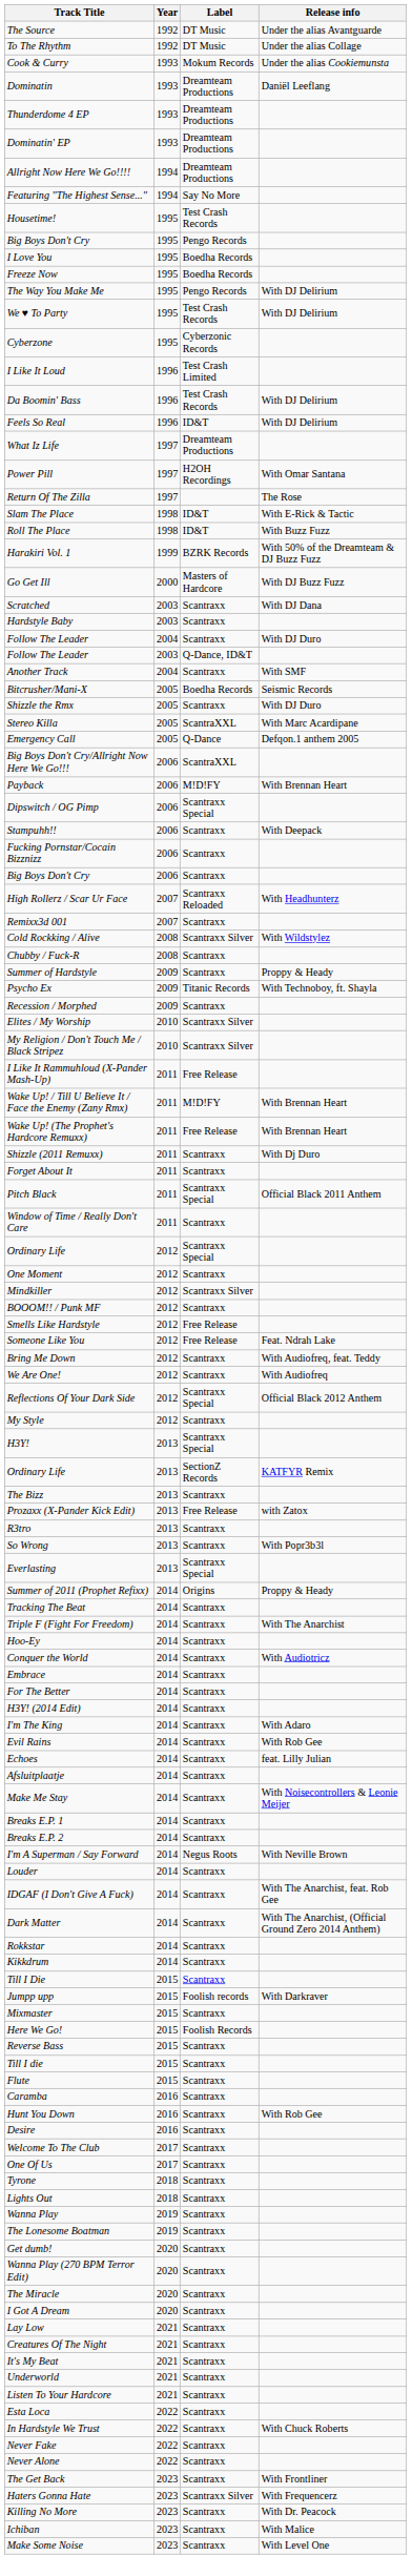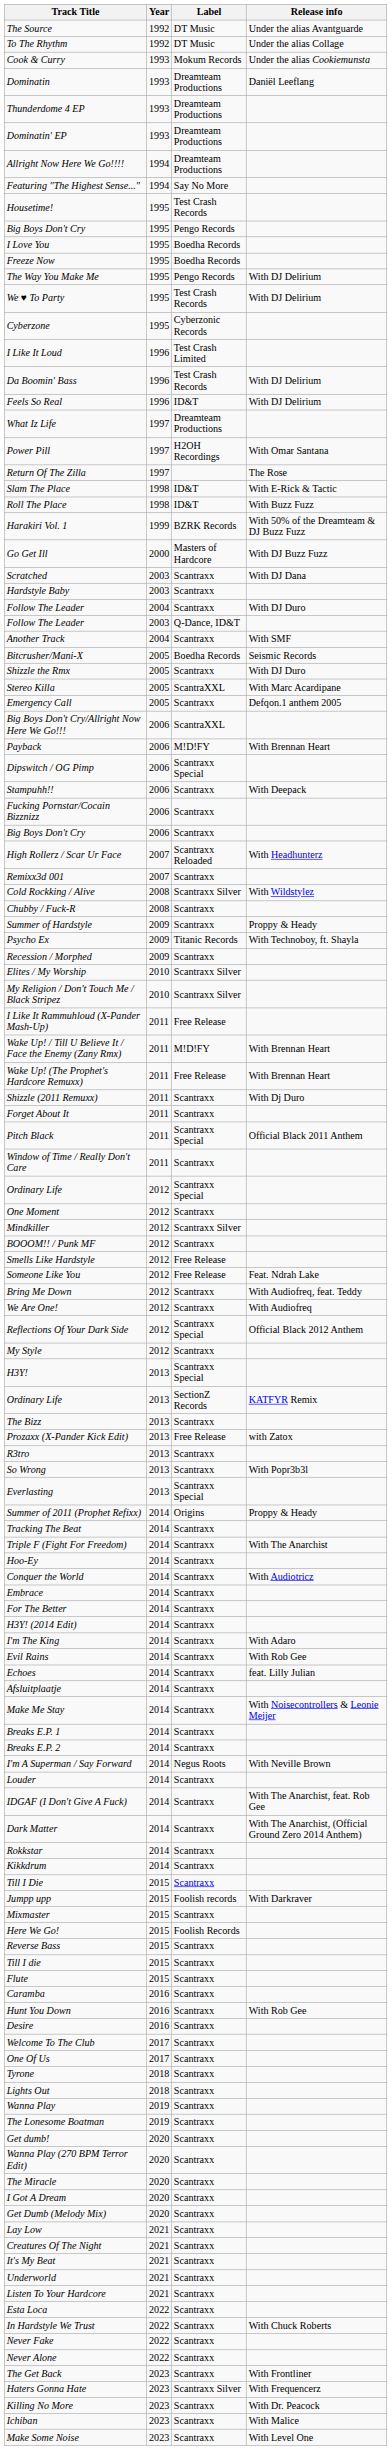 <table class="wikitable">
 <tr>
 <th>Track Title</th>
 <th>Year</th>
 <th>Label</th>
 <th>Release info</th>
 </tr>
 <tr>
 <td><em>The Source</em></td>
 <td>1992</td>
 <td>DT Music</td>
 <td>Under the alias Avantguarde</td>
 </tr>
 <tr>
 <td><em>To The Rhythm</em></td>
 <td>1992</td>
 <td>DT Music</td>
 <td>Under the alias Collage</td>
 </tr>
 <tr>
 <td><em>Cook & Curry</em></td>
 <td>1993</td>
 <td>Mokum Records</td>
 <td>Under the alias <em>Cookiemunsta</em></td>
 </tr>
 <tr>
 <td><em>Dominatin</em></td>
 <td>1993</td>
 <td>Dreamteam Productions</td>
 <td>Daniël Leeflang</td>
 </tr>
 <tr>
 <td><em>Thunderdome 4 EP</em></td>
 <td>1993</td>
 <td>Dreamteam Productions</td>
 <td></td>
 </tr>
 <tr>
 <td><em>Dominatin' EP</em></td>
 <td>1993</td>
 <td>Dreamteam Productions</td>
 <td></td>
 </tr>
 <tr>
 <td><em>Allright Now Here We Go!!!!</em></td>
 <td>1994</td>
 <td>Dreamteam Productions</td>
 <td></td>
 </tr>
 <tr>
 <td><em>Featuring "The Highest Sense..."</em></td>
 <td>1994</td>
 <td>Say No More</td>
 <td></td>
 </tr>
 <tr>
 <td><em>Housetime!</em></td>
 <td>1995</td>
 <td>Test Crash Records</td>
 <td></td>
 </tr>
 <tr>
 <td><em>Big Boys Don't Cry</em></td>
 <td>1995</td>
 <td>Pengo Records</td>
 <td></td>
 </tr>
 <tr>
 <td><em>I Love You</em></td>
 <td>1995</td>
 <td>Boedha Records</td>
 <td></td>
 </tr>
 <tr>
 <td><em>Freeze Now</em></td>
 <td>1995</td>
 <td>Boedha Records</td>
 <td></td>
 </tr>
 <tr>
 <td><em>The Way You Make Me</em></td>
 <td>1995</td>
 <td>Pengo Records</td>
 <td>With DJ Delirium</td>
 </tr>
 <tr>
 <td><em>We ♥ To Party</em></td>
 <td>1995</td>
 <td>Test Crash Records</td>
 <td>With DJ Delirium</td>
 </tr>
 <tr>
 <td><em>Cyberzone</em></td>
 <td>1995</td>
 <td>Cyberzonic Records</td>
 <td></td>
 </tr>
 <tr>
 <td><em>I Like It Loud</em></td>
 <td>1996</td>
 <td>Test Crash Limited</td>
 <td></td>
 </tr>
 <tr>
 <td><em>Da Boomin' Bass</em></td>
 <td>1996</td>
 <td>Test Crash Records</td>
 <td>With DJ Delirium</td>
 </tr>
 <tr>
 <td><em>Feels So Real</em></td>
 <td>1996</td>
 <td>ID&T</td>
 <td>With DJ Delirium</td>
 </tr>
 <tr>
 <td><em>What Iz Life</em></td>
 <td>1997</td>
 <td>Dreamteam Productions</td>
 <td></td>
 </tr>
 <tr>
 <td><em>Power Pill</em></td>
 <td>1997</td>
 <td>H2OH Recordings</td>
 <td>With Omar Santana</td>
 </tr>
 <tr>
 <td><em>Return Of The Zilla</em></td>
 <td>1997</td>
 <td></td>
 <td>The Rose</td>
 </tr>
 <tr>
 <td><em>Slam The Place</em></td>
 <td>1998</td>
 <td>ID&T</td>
 <td>With E-Rick & Tactic</td>
 </tr>
 <tr>
 <td><em>Roll The Place</em></td>
 <td>1998</td>
 <td>ID&T</td>
 <td>With Buzz Fuzz</td>
 </tr>
 <tr>
 <td><em>Harakiri Vol. 1</em></td>
 <td>1999</td>
 <td>BZRK Records</td>
 <td>With 50% of the Dreamteam & DJ Buzz Fuzz</td>
 </tr>
 <tr>
 <td><em>Go Get Ill</em></td>
 <td>2000</td>
 <td>Masters of Hardcore</td>
 <td>With DJ Buzz Fuzz</td>
 </tr>
 <tr>
 <td><em>Scratched</em></td>
 <td>2003</td>
 <td>Scantraxx</td>
 <td>With DJ Dana</td>
 </tr>
 <tr>
 <td><em>Hardstyle Baby</em></td>
 <td>2003</td>
 <td>Scantraxx</td>
 <td></td>
 </tr>
 <tr>
 <td><em>Follow The Leader</em></td>
 <td>2004</td>
 <td>Scantraxx</td>
 <td>With DJ Duro</td>
 </tr>
 <tr>
 <td><em>Follow The Leader</em></td>
 <td>2003</td>
 <td>Q-Dance, ID&T</td>
 <td></td>
 </tr>
 <tr>
 <td><em>Another Track</em></td>
 <td>2004</td>
 <td>Scantraxx</td>
 <td>With SMF</td>
 </tr>
 <tr>
 <td><em>Bitcrusher/Mani-X</em></td>
 <td>2005</td>
 <td>Boedha Records</td>
 <td>Seismic Records</td>
 </tr>
 <tr>
 <td><em>Shizzle the Rmx</em></td>
 <td>2005</td>
 <td>Scantraxx</td>
 <td>With DJ Duro</td>
 </tr>
 <tr>
 <td><em>Stereo Killa</em></td>
 <td>2005</td>
 <td>ScantraXXL</td>
 <td>With Marc Acardipane</td>
 </tr>
 <tr>
 <td><em>Emergency Call</em></td>
 <td>2005</td>
-<td>Q-Dance</td>
+<td>Scantraxx</td>
 <td>Defqon.1 anthem 2005</td>
 </tr>
 <tr>
 <td><em>Big Boys Don't Cry/Allright Now Here We Go!!!</em></td>
 <td>2006</td>
 <td>ScantraXXL</td>
 <td></td>
 </tr>
 <tr>
 <td><em>Payback</em></td>
 <td>2006</td>
 <td>M!D!FY</td>
 <td>With Brennan Heart</td>
 </tr>
 <tr>
 <td><em>Dipswitch / OG Pimp</em></td>
 <td>2006</td>
 <td>Scantraxx Special</td>
 <td></td>
 </tr>
 <tr>
 <td><em>Stampuhh!!</em></td>
 <td>2006</td>
 <td>Scantraxx</td>
 <td>With Deepack</td>
 </tr>
 <tr>
 <td><em>Fucking Pornstar/Cocain Bizznizz</em></td>
 <td>2006</td>
 <td>Scantraxx</td>
 <td></td>
 </tr>
 <tr>
 <td><em>Big Boys Don't Cry</em></td>
 <td>2006</td>
 <td>Scantraxx</td>
 <td></td>
 </tr>
 <tr>
 <td><em>High Rollerz / Scar Ur Face</em></td>
 <td>2007</td>
 <td>Scantraxx Reloaded</td>
 <td>With <a href='#'>Headhunterz</a></td>
 </tr>
 <tr>
 <td><em>Remixx3d 001</em></td>
 <td>2007</td>
 <td>Scantraxx</td>
 <td></td>
 </tr>
 <tr>
 <td><em>Cold Rockking / Alive</em></td>
 <td>2008</td>
 <td>Scantraxx Silver</td>
 <td>With <a href='#'>Wildstylez</a></td>
 </tr>
 <tr>
 <td><em>Chubby / Fuck-R</em></td>
 <td>2008</td>
 <td>Scantraxx</td>
 <td></td>
 </tr>
 <tr>
 <td><em>Summer of Hardstyle</em></td>
 <td>2009</td>
 <td>Scantraxx</td>
 <td>Proppy & Heady</td>
 </tr>
 <tr>
 <td><em>Psycho Ex</em></td>
 <td>2009</td>
 <td>Titanic Records</td>
 <td>With Technoboy, ft. Shayla</td>
 </tr>
 <tr>
 <td><em>Recession / Morphed</em></td>
 <td>2009</td>
 <td>Scantraxx</td>
 <td></td>
 </tr>
 <tr>
 <td><em>Elites / My Worship</em></td>
 <td>2010</td>
 <td>Scantraxx Silver</td>
 <td></td>
 </tr>
 <tr>
 <td><em>My Religion / Don't Touch Me / Black Stripez</em></td>
 <td>2010</td>
 <td>Scantraxx Silver</td>
 <td></td>
 </tr>
 <tr>
 <td><em>I Like It Rammuhloud (X-Pander Mash-Up)</em></td>
 <td>2011</td>
 <td>Free Release</td>
 <td></td>
 </tr>
 <tr>
 <td><em>Wake Up! / Till U Believe It / Face the Enemy (Zany Rmx)</em></td>
 <td>2011</td>
 <td>M!D!FY</td>
 <td>With Brennan Heart</td>
 </tr>
 <tr>
 <td><em>Wake Up! (The Prophet's Hardcore Remuxx)</em></td>
 <td>2011</td>
 <td>Free Release</td>
 <td>With Brennan Heart</td>
 </tr>
 <tr>
 <td><em>Shizzle (2011 Remuxx)</em></td>
 <td>2011</td>
 <td>Scantraxx</td>
 <td>With Dj Duro</td>
 </tr>
 <tr>
 <td><em>Forget About It</em></td>
 <td>2011</td>
 <td>Scantraxx</td>
 <td></td>
 </tr>
 <tr>
 <td><em>Pitch Black</em></td>
 <td>2011</td>
 <td>Scantraxx Special</td>
 <td>Official Black 2011 Anthem</td>
 </tr>
 <tr>
 <td><em>Window of Time / Really Don't Care</em></td>
 <td>2011</td>
 <td>Scantraxx</td>
 <td></td>
 </tr>
 <tr>
 <td><em>Ordinary Life</em></td>
 <td>2012</td>
 <td>Scantraxx Special</td>
 <td></td>
 </tr>
 <tr>
 <td><em>One Moment</em></td>
 <td>2012</td>
 <td>Scantraxx</td>
 <td></td>
 </tr>
 <tr>
 <td><em>Mindkiller</em></td>
 <td>2012</td>
 <td>Scantraxx Silver</td>
 <td></td>
 </tr>
 <tr>
 <td><em>BOOOM!! / Punk MF</em></td>
 <td>2012</td>
 <td>Scantraxx</td>
 <td></td>
 </tr>
 <tr>
 <td><em>Smells Like Hardstyle</em></td>
 <td>2012</td>
 <td>Free Release</td>
 <td></td>
 </tr>
 <tr>
 <td><em>Someone Like You</em></td>
 <td>2012</td>
 <td>Free Release</td>
 <td>Feat. Ndrah Lake</td>
 </tr>
 <tr>
 <td><em>Bring Me Down</em></td>
 <td>2012</td>
 <td>Scantraxx</td>
 <td>With Audiofreq, feat. Teddy</td>
 </tr>
 <tr>
 <td><em>We Are One!</em></td>
 <td>2012</td>
 <td>Scantraxx</td>
 <td>With Audiofreq</td>
 </tr>
 <tr>
 <td><em>Reflections Of Your Dark Side</em></td>
 <td>2012</td>
 <td>Scantraxx Special</td>
 <td>Official Black 2012 Anthem</td>
 </tr>
 <tr>
 <td><em>My Style</em></td>
 <td>2012</td>
 <td>Scantraxx</td>
 <td></td>
 </tr>
 <tr>
 <td><em>H3Y!</em></td>
 <td>2013</td>
 <td>Scantraxx Special</td>
 <td></td>
 </tr>
 <tr>
 <td><em>Ordinary Life</em></td>
 <td>2013</td>
 <td>SectionZ Records</td>
 <td><a href='#'>KATFYR</a> Remix</td>
 </tr>
 <tr>
 <td><em>The Bizz</em></td>
 <td>2013</td>
 <td>Scantraxx</td>
 <td></td>
 </tr>
 <tr>
 <td><em>Prozaxx (X-Pander Kick Edit)</em></td>
 <td>2013</td>
 <td>Free Release</td>
 <td>with Zatox</td>
 </tr>
 <tr>
 <td><em>R3tro</em></td>
 <td>2013</td>
 <td>Scantraxx</td>
 <td></td>
 </tr>
 <tr>
 <td><em>So Wrong</em></td>
 <td>2013</td>
 <td>Scantraxx</td>
 <td>With Popr3b3l</td>
 </tr>
 <tr>
 <td><em>Everlasting</em></td>
 <td>2013</td>
 <td>Scantraxx Special</td>
 <td></td>
 </tr>
 <tr>
 <td><em>Summer of 2011 (Prophet Refixx)</em></td>
 <td>2014</td>
 <td>Origins</td>
 <td>Proppy & Heady</td>
 </tr>
 <tr>
 <td><em>Tracking The Beat</em></td>
 <td>2014</td>
 <td>Scantraxx</td>
 <td></td>
 </tr>
 <tr>
 <td><em>Triple F (Fight For Freedom)</em></td>
 <td>2014</td>
 <td>Scantraxx</td>
 <td>With The Anarchist</td>
 </tr>
 <tr>
 <td><em>Hoo-Ey</em></td>
 <td>2014</td>
 <td>Scantraxx</td>
 <td></td>
 </tr>
 <tr>
 <td><em>Conquer the World</em></td>
 <td>2014</td>
 <td>Scantraxx</td>
 <td>With <a href='#'>Audiotricz</a></td>
 </tr>
 <tr>
 <td><em>Embrace</em></td>
 <td>2014</td>
 <td>Scantraxx</td>
 <td></td>
 </tr>
 <tr>
 <td><em>For The Better</em></td>
 <td>2014</td>
 <td>Scantraxx</td>
 <td></td>
 </tr>
 <tr>
 <td><em>H3Y! (2014 Edit)</em></td>
 <td>2014</td>
 <td>Scantraxx</td>
 <td></td>
 </tr>
 <tr>
 <td><em>I'm The King</em></td>
 <td>2014</td>
 <td>Scantraxx</td>
 <td>With Adaro</td>
 </tr>
 <tr>
 <td><em>Evil Rains</em></td>
 <td>2014</td>
 <td>Scantraxx</td>
 <td>With Rob Gee</td>
 </tr>
 <tr>
 <td><em>Echoes</em></td>
 <td>2014</td>
 <td>Scantraxx</td>
 <td>feat. Lilly Julian</td>
 </tr>
 <tr>
 <td><em>Afsluitplaatje</em></td>
 <td>2014</td>
 <td>Scantraxx</td>
 <td></td>
 </tr>
 <tr>
 <td><em>Make Me Stay</em></td>
 <td>2014</td>
 <td>Scantraxx</td>
 <td>With <a href='#'>Noisecontrollers</a> & <a href='#'>Leonie Meijer</a></td>
 </tr>
 <tr>
 <td><em>Breaks E.P. 1</em></td>
 <td>2014</td>
 <td>Scantraxx</td>
 <td></td>
 </tr>
 <tr>
 <td><em>Breaks E.P. 2</em></td>
 <td>2014</td>
 <td>Scantraxx</td>
 <td></td>
 </tr>
 <tr>
 <td><em>I'm A Superman / Say Forward</em></td>
 <td>2014</td>
 <td>Negus Roots</td>
 <td>With Neville Brown</td>
 </tr>
 <tr>
 <td><em>Louder</em></td>
 <td>2014</td>
 <td>Scantraxx</td>
 <td></td>
 </tr>
 <tr>
 <td><em>IDGAF (I Don't Give A Fuck)</em></td>
 <td>2014</td>
 <td>Scantraxx</td>
 <td>With The Anarchist, feat. Rob Gee</td>
 </tr>
 <tr>
 <td><em>Dark Matter</em></td>
 <td>2014</td>
 <td>Scantraxx</td>
 <td>With The Anarchist, (Official Ground Zero 2014 Anthem)</td>
 </tr>
 <tr>
 <td><em>Rokkstar</em></td>
 <td>2014</td>
 <td>Scantraxx</td>
 <td></td>
 </tr>
 <tr>
 <td><em>Kikkdrum</em></td>
 <td>2014</td>
 <td>Scantraxx</td>
 <td></td>
 </tr>
 <tr>
 <td><em>Till I Die</em></td>
 <td>2015</td>
 <td><a href='#'>Scantraxx</a></td>
 <td></td>
 </tr>
 <tr>
 <td><em>Jumpp upp</em></td>
 <td>2015</td>
 <td>Foolish records</td>
 <td>With Darkraver</td>
 </tr>
 <tr>
 <td><em>Mixmaster</em></td>
 <td>2015</td>
 <td>Scantraxx</td>
 <td></td>
 </tr>
 <tr>
 <td><em>Here We Go!</em></td>
 <td>2015</td>
 <td>Foolish Records</td>
 <td></td>
 </tr>
 <tr>
 <td><em>Reverse Bass</em></td>
 <td>2015</td>
 <td>Scantraxx</td>
 <td></td>
 </tr>
 <tr>
 <td><em>Till I die</em></td>
 <td>2015</td>
 <td>Scantraxx</td>
 <td></td>
 </tr>
 <tr>
 <td><em>Flute</em></td>
 <td>2015</td>
 <td>Scantraxx</td>
 <td></td>
 </tr>
 <tr>
 <td><em>Caramba</em></td>
 <td>2016</td>
 <td>Scantraxx</td>
 <td></td>
 </tr>
 <tr>
 <td><em>Hunt You Down</em></td>
 <td>2016</td>
 <td>Scantraxx</td>
 <td>With Rob Gee</td>
 </tr>
 <tr>
 <td><em>Desire</em></td>
 <td>2016</td>
 <td>Scantraxx</td>
 <td></td>
 </tr>
 <tr>
 <td><em>Welcome To The Club</em></td>
 <td>2017</td>
 <td>Scantraxx</td>
 <td></td>
 </tr>
 <tr>
 <td><em>One Of Us</em></td>
 <td>2017</td>
 <td>Scantraxx</td>
 <td></td>
 </tr>
 <tr>
 <td><em>Tyrone</em></td>
 <td>2018</td>
 <td>Scantraxx</td>
 <td></td>
 </tr>
 <tr>
 <td><em>Lights Out</em></td>
 <td>2018</td>
 <td>Scantraxx</td>
 <td></td>
 </tr>
 <tr>
 <td><em>Wanna Play</em></td>
 <td>2019</td>
 <td>Scantraxx</td>
 <td></td>
 </tr>
 <tr>
 <td><em>The Lonesome Boatman</em></td>
 <td>2019</td>
 <td>Scantraxx</td>
 <td></td>
 </tr>
 <tr>
 <td><em>Get dumb!</em></td>
 <td>2020</td>
 <td>Scantraxx</td>
 <td></td>
 </tr>
 <tr>
 <td><em>Wanna Play (270 BPM Terror Edit)</em></td>
 <td>2020</td>
 <td>Scantraxx</td>
 <td></td>
 </tr>
 <tr>
 <td><em>The Miracle</em></td>
 <td>2020</td>
 <td>Scantraxx</td>
 <td></td>
 </tr>
 <tr>
 <td><em>I Got A Dream</em></td>
 <td>2020</td>
 <td>Scantraxx</td>
 <td></td>
 </tr>
 <tr>
+<td><em>Get Dumb (Melody Mix)</em></td>
+<td>2020</td>
+<td>Scantraxx</td>
+<td></td>
+</tr>
+<tr>
 <td><em>Lay Low</em></td>
 <td>2021</td>
 <td>Scantraxx</td>
 <td></td>
 </tr>
 <tr>
 <td><em>Creatures Of The Night</em></td>
 <td>2021</td>
 <td>Scantraxx</td>
 <td></td>
 </tr>
 <tr>
 <td><em>It's My Beat</em></td>
 <td>2021</td>
 <td>Scantraxx</td>
 <td></td>
 </tr>
 <tr>
 <td><em>Underworld</em></td>
 <td>2021</td>
 <td>Scantraxx</td>
 <td></td>
 </tr>
 <tr>
 <td><em>Listen To Your Hardcore</em></td>
 <td>2021</td>
 <td>Scantraxx</td>
 <td></td>
 </tr>
 <tr>
 <td><em>Esta Loca</em></td>
 <td>2022</td>
 <td>Scantraxx</td>
 <td></td>
 </tr>
 <tr>
 <td><em>In Hardstyle We Trust</em></td>
 <td>2022</td>
 <td>Scantraxx</td>
 <td>With Chuck Roberts</td>
 </tr>
 <tr>
 <td><em>Never Fake</em></td>
 <td>2022</td>
 <td>Scantraxx</td>
 <td></td>
 </tr>
 <tr>
 <td><em>Never Alone</em></td>
 <td>2022</td>
 <td>Scantraxx</td>
 <td></td>
 </tr>
 <tr>
 <td><em>The Get Back</em></td>
 <td>2023</td>
 <td>Scantraxx</td>
 <td>With Frontliner</td>
 </tr>
 <tr>
 <td><em>Haters Gonna Hate</em></td>
 <td>2023</td>
 <td>Scantraxx Silver</td>
 <td>With Frequencerz</td>
 </tr>
 <tr>
 <td><em>Killing No More</em></td>
 <td>2023</td>
 <td>Scantraxx</td>
 <td>With Dr. Peacock</td>
 </tr>
 <tr>
 <td><em>Ichiban</em></td>
 <td>2023</td>
 <td>Scantraxx</td>
 <td>With Malice</td>
 </tr>
 <tr>
 <td><em>Make Some Noise</em></td>
 <td>2023</td>
 <td>Scantraxx</td>
 <td>With Level One</td>
 </tr>
 </table>
